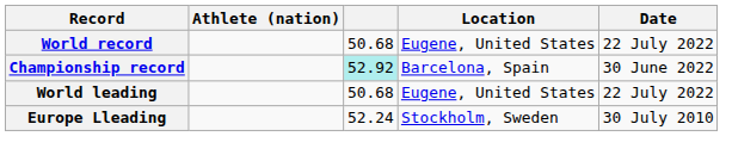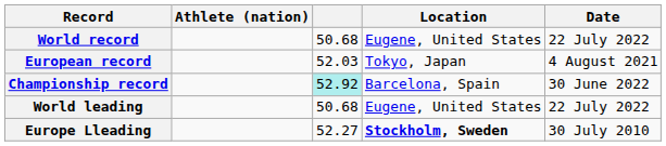 <table class="wikitable">
 <tr>
 <th scope="col">Record</th>
 <th scope="col">Athlete (nation)</th>
 <th scope="col" style="text-align:center"></th>
 <th scope="col">Location</th>
 <th scope="col">Date</th>
 </tr>
 <tr>
 <th scope="row"><a href='#'>World record</a></th>
 <td></td>
 <td>50.68</td>
 <td><a href='#'>Eugene</a>, United States</td>
 <td>22 July 2022</td>
+</tr>
+<tr>
+<th scope="row"><a href='#'>European record</a></th>
+<td></td>
+<td>52.03</td>
+<td><a href='#'>Tokyo</a>, Japan</td>
+<td>4 August 2021</td>
 </tr>
 <tr>
 <th scope="row"><a href='#'>Championship record</a></th>
 <td></td>
 <td style="background: paleturquoise;">52.92</td>
 <td><a href='#'>Barcelona</a>, Spain</td>
 <td>30 June 2022</td>
 </tr>
 <tr>
 <th scope="row">World leading</th>
 <td></td>
 <td>50.68</td>
 <td><a href='#'>Eugene</a>, United States</td>
 <td>22 July 2022</td>
 </tr>
 <tr>
 <th scope="row">Europe Lleading</th>
 <td></td>
-<td>52.24</td>
-<td><a href='#'>Stockholm</a>, Sweden</td>
+<td>52.27</td>
+<td><strong><a href='#'>Stockholm</a>, Sweden</strong></td>
 <td>30 July 2010</td>
 </tr>
 </table>
